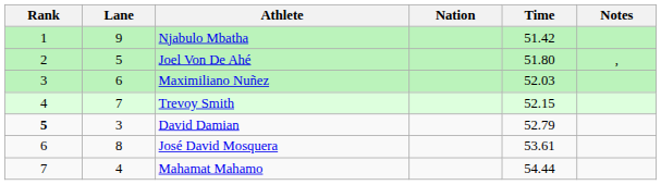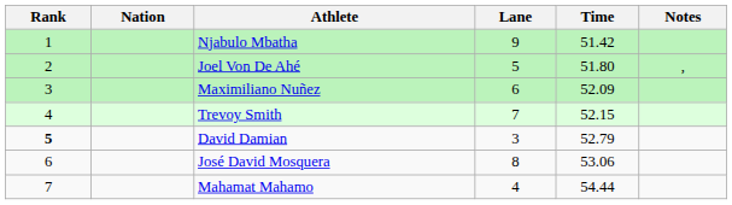 <table class="wikitable sortable" style="text-align:center;width: 60%;">
 <tr>
 <th scope="col">Rank</th>
+<th scope="col">Nation</th>
+<th scope="col">Athlete</th>
 <th scope="col">Lane</th>
-<th scope="col">Athlete</th>
-<th scope="col">Nation</th>
 <th scope="col">Time</th>
 <th scope="col">Notes</th>
 </tr>
 <tr bgcolor=bbf3bb>
 <td>1</td>
+<td align=left></td>
+<td align=left><a href='#'>Njabulo Mbatha</a></td>
 <td>9</td>
-<td align=left><a href='#'>Njabulo Mbatha</a></td>
-<td align=left></td>
 <td>51.42</td>
 <td></td>
 </tr>
 <tr bgcolor=bbf3bb>
 <td>2</td>
+<td align=left></td>
+<td align=left><a href='#'>Joel Von De Ahé</a></td>
 <td>5</td>
-<td align=left><a href='#'>Joel Von De Ahé</a></td>
-<td align=left></td>
 <td>51.80</td>
 <td>, </td>
 </tr>
 <tr bgcolor=bbf3bb>
 <td>3</td>
+<td align=left></td>
+<td align=left><a href='#'>Maximiliano Nuñez</a></td>
 <td>6</td>
-<td align=left><a href='#'>Maximiliano Nuñez</a></td>
-<td align=left></td>
-<td>52.03</td>
+<td>52.09</td>
 <td></td>
 </tr>
 <tr bgcolor=ddffdd>
 <td>4</td>
+<td align=left></td>
+<td align=left><a href='#'>Trevoy Smith</a></td>
 <td>7</td>
-<td align=left><a href='#'>Trevoy Smith</a></td>
-<td align=left></td>
 <td>52.15</td>
 <td></td>
 </tr>
 <tr>
 <td><strong>5</strong></td>
+<td align=left></td>
+<td align=left><a href='#'>David Damian</a></td>
 <td>3</td>
-<td align=left><a href='#'>David Damian</a></td>
-<td align=left></td>
 <td>52.79</td>
 <td></td>
 </tr>
 <tr>
 <td>6</td>
+<td align=left></td>
+<td align=left><a href='#'>José David Mosquera</a></td>
 <td>8</td>
-<td align=left><a href='#'>José David Mosquera</a></td>
-<td align=left></td>
-<td>53.61</td>
+<td>53.06</td>
 <td></td>
 </tr>
 <tr>
 <td>7</td>
+<td align=left></td>
+<td align=left><a href='#'>Mahamat Mahamo</a></td>
 <td>4</td>
-<td align=left><a href='#'>Mahamat Mahamo</a></td>
-<td align=left></td>
 <td>54.44</td>
 <td></td>
 </tr>
 </table>
